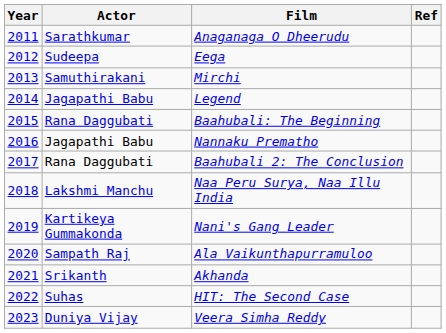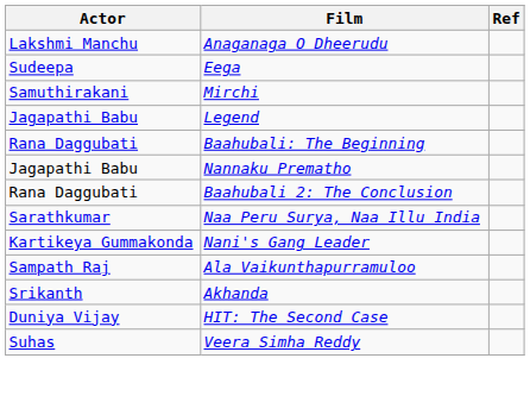 <table class="wikitable sortable" style="width:50%;">
 <tr>
-<th>Year</th>
 <th>Actor</th>
 <th>Film</th>
 <th>Ref</th>
 </tr>
 <tr>
-<td><a href='#'>2011</a></td>
-<td><a href='#'>Sarathkumar</a></td>
+<td><a href='#'>Lakshmi Manchu</a></td>
 <td><em><a href='#'>Anaganaga O Dheerudu</a></em></td>
 <td></td>
 </tr>
 <tr>
-<td><a href='#'>2012</a></td>
 <td><a href='#'>Sudeepa</a></td>
 <td><em><a href='#'>Eega</a></em></td>
 <td></td>
 </tr>
 <tr>
-<td><a href='#'>2013</a></td>
 <td><a href='#'>Samuthirakani</a></td>
 <td><a href='#'><em>Mirchi</em></a></td>
 <td></td>
 </tr>
 <tr>
-<td><a href='#'>2014</a></td>
 <td><a href='#'>Jagapathi Babu</a></td>
 <td><em><a href='#'>Legend</a></em></td>
 <td></td>
 </tr>
 <tr>
-<td><a href='#'>2015</a></td>
 <td><a href='#'>Rana Daggubati</a></td>
 <td><em><a href='#'>Baahubali: The Beginning</a></em></td>
 <td></td>
 </tr>
 <tr>
-<td><a href='#'>2016</a></td>
 <td>Jagapathi Babu</td>
 <td><em><a href='#'>Nannaku Prematho</a></em></td>
 <td></td>
 </tr>
 <tr>
-<td><a href='#'>2017</a></td>
 <td>Rana Daggubati</td>
 <td><em><a href='#'>Baahubali 2: The Conclusion</a></em></td>
 <td></td>
 </tr>
 <tr>
-<td><a href='#'>2018</a></td>
-<td><a href='#'>Lakshmi Manchu</a></td>
+<td><a href='#'>Sarathkumar</a></td>
 <td><em><a href='#'>Naa Peru Surya, Naa Illu India</a></em></td>
 <td></td>
 </tr>
 <tr>
-<td><a href='#'>2019</a></td>
 <td><a href='#'>Kartikeya Gummakonda</a></td>
 <td><em><a href='#'>Nani's Gang Leader</a></em></td>
 <td></td>
 </tr>
 <tr>
-<td><a href='#'>2020</a></td>
 <td><a href='#'>Sampath Raj</a></td>
 <td><em><a href='#'>Ala Vaikunthapurramuloo</a></em></td>
 <td></td>
 </tr>
 <tr>
-<td><a href='#'>2021</a></td>
 <td><a href='#'>Srikanth</a></td>
 <td><em><a href='#'>Akhanda</a></em></td>
 <td></td>
 </tr>
 <tr>
-<td><a href='#'>2022</a></td>
-<td><a href='#'>Suhas</a></td>
+<td><a href='#'>Duniya Vijay</a></td>
 <td><em><a href='#'>HIT: The Second Case</a></em></td>
 <td></td>
 </tr>
 <tr>
-<td><a href='#'>2023</a></td>
-<td><a href='#'>Duniya Vijay</a></td>
+<td><a href='#'>Suhas</a></td>
 <td><em><a href='#'>Veera Simha Reddy</a></em></td>
 <td></td>
 </tr>
 </table>
